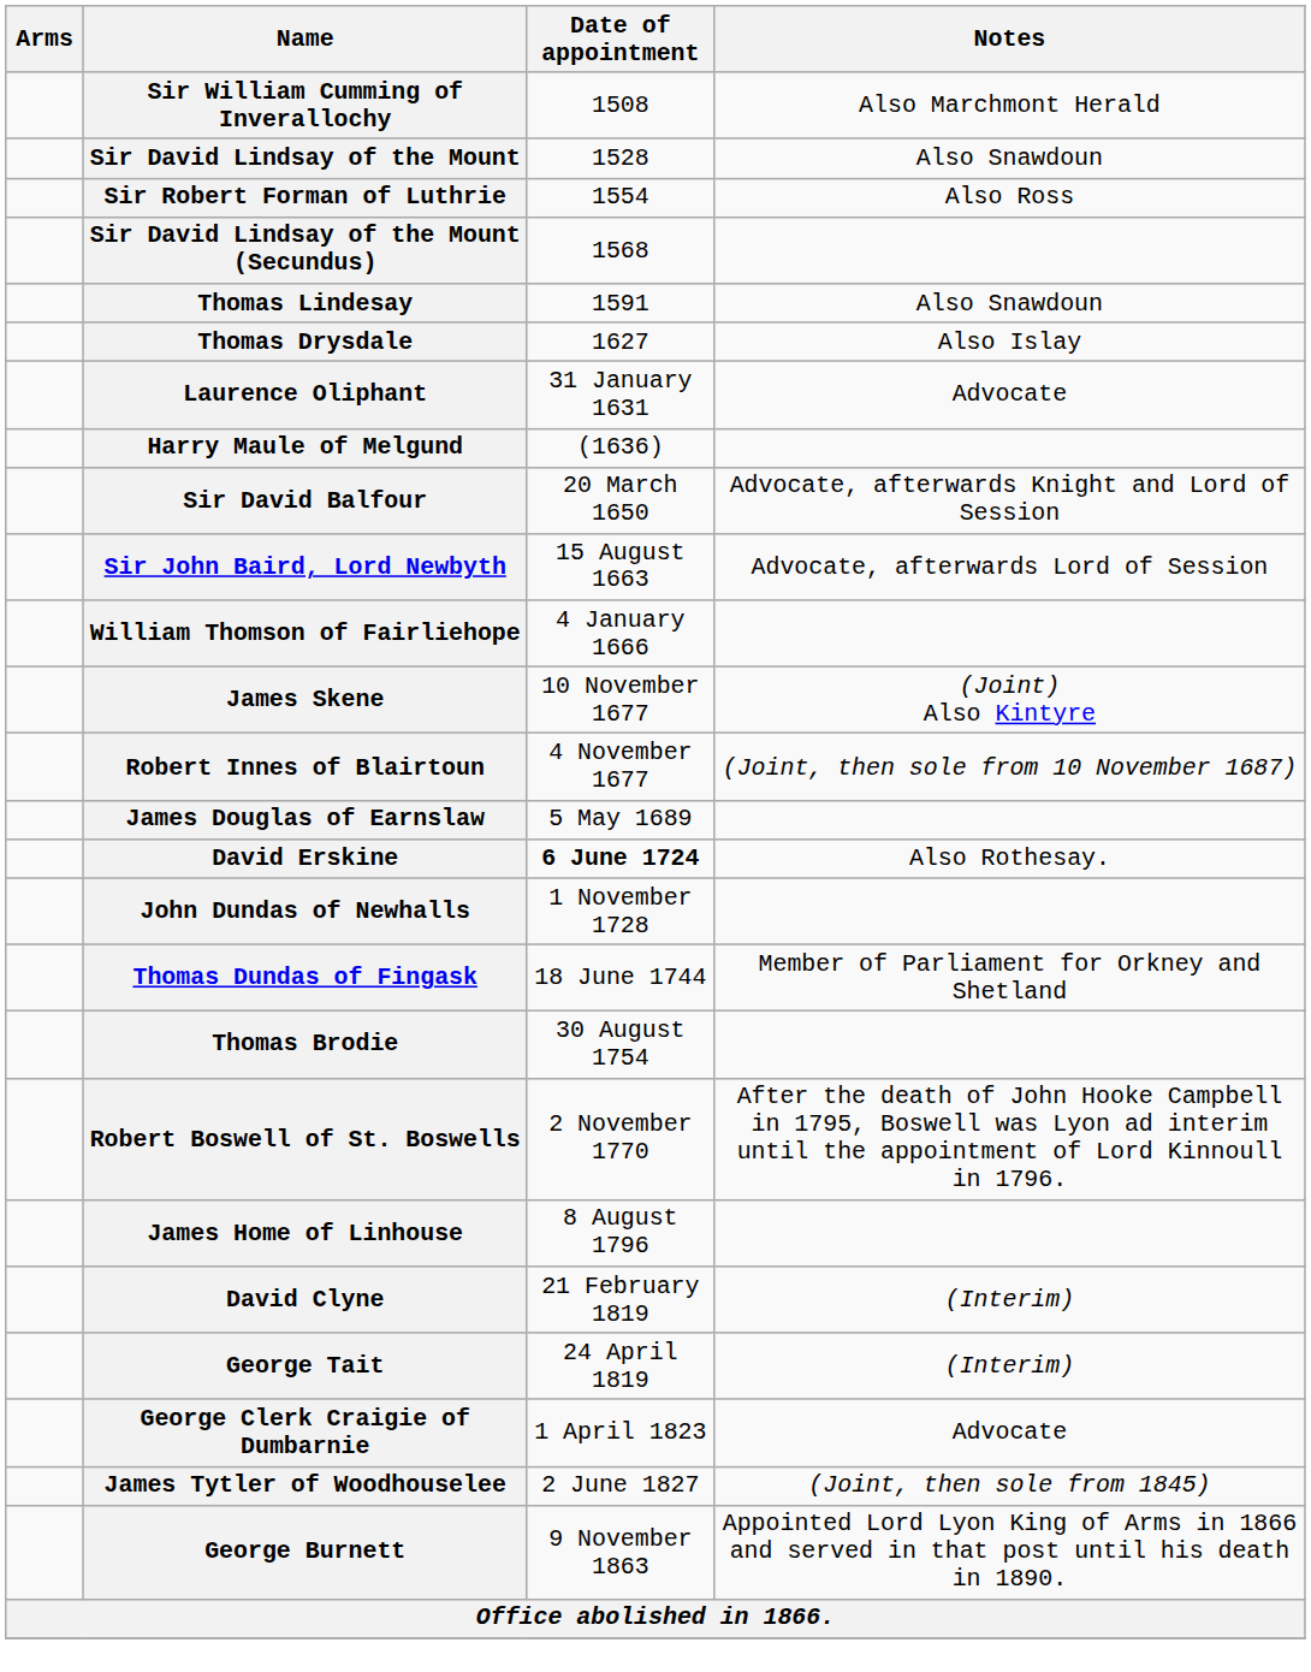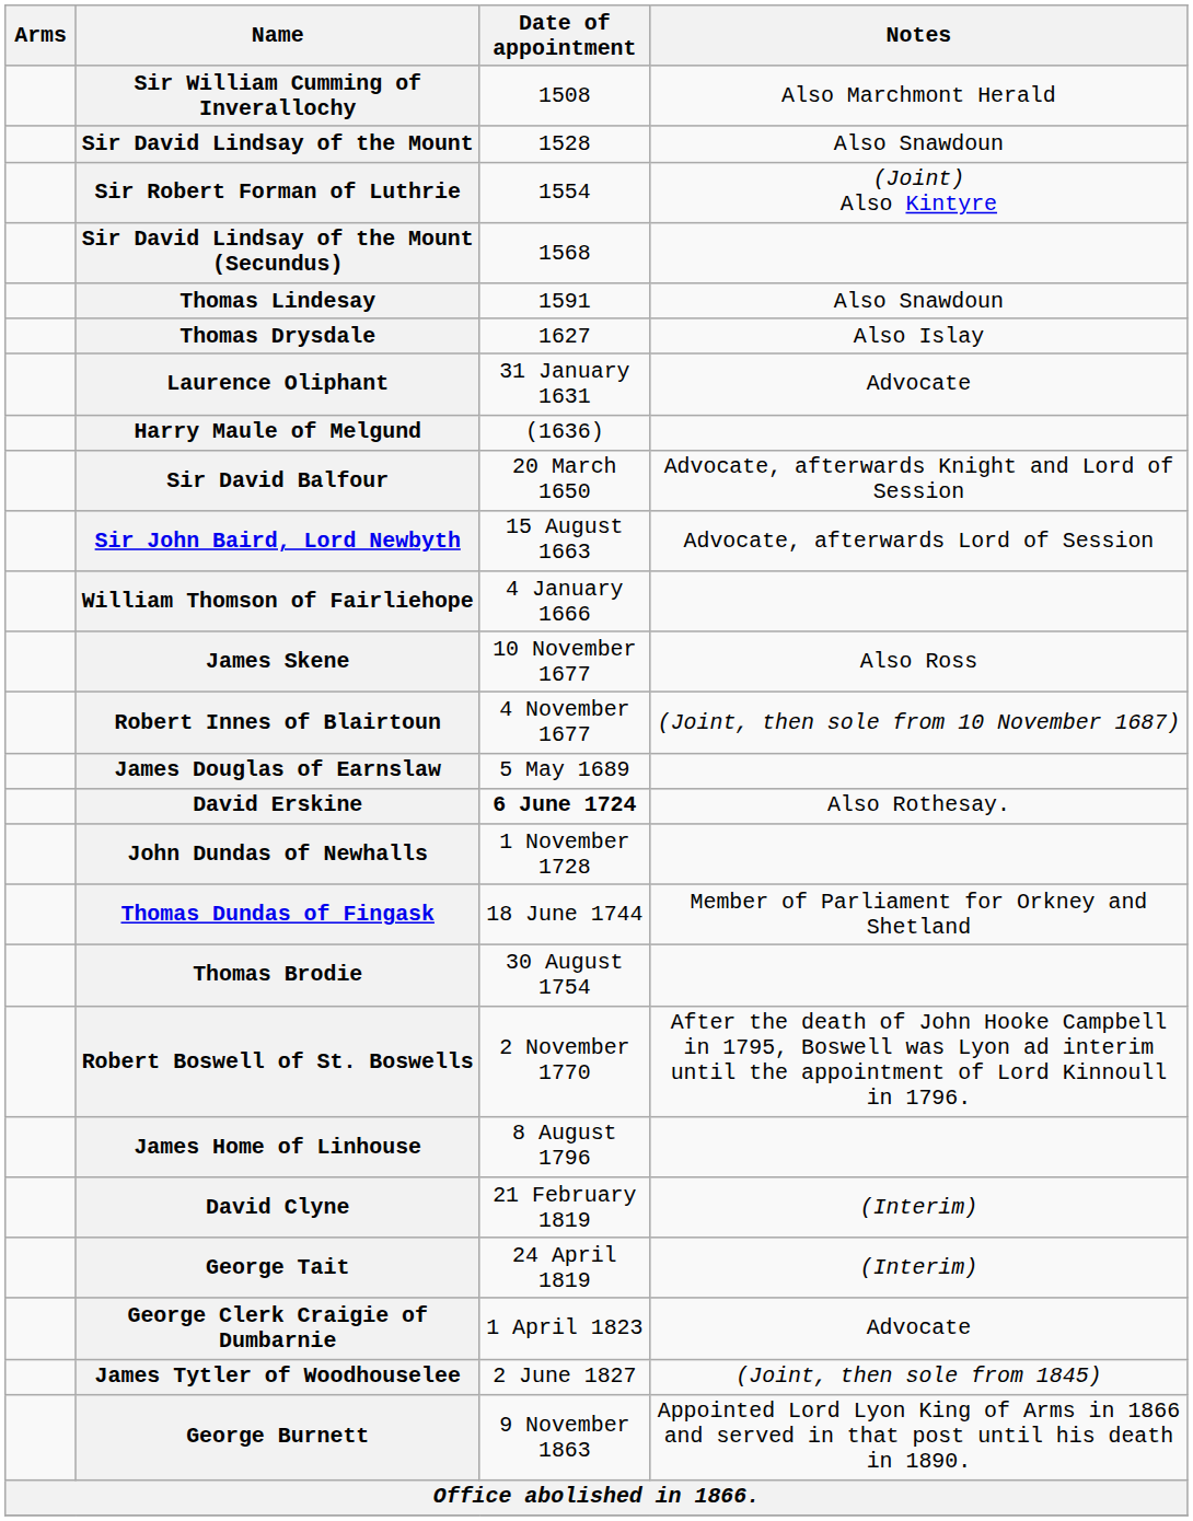 <table class="wikitable" style="text-align:center; width:80%">
 <tr>
 <th style="width:5%">Arms</th>
 <th style="width:30%">Name</th>
 <th style="width:10%">Date of appointment</th>
 <th style="width:40%">Notes</th>
 </tr>
 <tr>
 <td></td>
 <th>Sir William Cumming of Inverallochy</th>
 <td>1508</td>
 <td>Also Marchmont Herald</td>
 </tr>
 <tr>
 <td></td>
 <th>Sir David Lindsay of the Mount</th>
 <td>1528</td>
 <td>Also Snawdoun</td>
 </tr>
 <tr>
 <td></td>
 <th>Sir Robert Forman of Luthrie</th>
 <td>1554</td>
-<td>Also Ross</td>
+<td><em>(Joint)</em><br>Also <a href='#'>Kintyre</a></td>
 </tr>
 <tr>
 <td></td>
 <th>Sir David Lindsay of the Mount (Secundus)</th>
 <td>1568</td>
 <td></td>
 </tr>
 <tr>
 <td></td>
 <th>Thomas Lindesay</th>
 <td>1591</td>
 <td>Also Snawdoun</td>
 </tr>
 <tr>
 <td></td>
 <th>Thomas Drysdale</th>
 <td>1627</td>
 <td>Also Islay</td>
 </tr>
 <tr>
 <td></td>
 <th>Laurence Oliphant</th>
 <td>31 January 1631</td>
 <td>Advocate</td>
 </tr>
 <tr>
 <td></td>
 <th>Harry Maule of Melgund</th>
 <td>(1636)</td>
 <td></td>
 </tr>
 <tr>
 <td></td>
 <th>Sir David Balfour</th>
 <td>20 March 1650</td>
 <td>Advocate, afterwards Knight and Lord of Session</td>
 </tr>
 <tr>
 <td></td>
 <th><a href='#'>Sir John Baird, Lord Newbyth</a></th>
 <td>15 August 1663</td>
 <td>Advocate, afterwards Lord of Session</td>
 </tr>
 <tr>
 <td></td>
 <th>William Thomson of Fairliehope</th>
 <td>4 January 1666</td>
 <td></td>
 </tr>
 <tr>
 <td></td>
 <th>James Skene</th>
 <td>10 November 1677</td>
-<td><em>(Joint)</em><br>Also <a href='#'>Kintyre</a></td>
+<td>Also Ross</td>
 </tr>
 <tr>
 <td></td>
 <th>Robert Innes of Blairtoun</th>
 <td>4 November 1677</td>
 <td><em>(Joint, then sole from 10 November 1687)</em></td>
 </tr>
 <tr>
 <td></td>
 <th>James Douglas of Earnslaw</th>
 <td>5 May 1689</td>
 <td></td>
 </tr>
 <tr>
 <td></td>
 <th>David Erskine</th>
 <td><strong>6 June 1724</strong></td>
 <td>Also Rothesay.</td>
 </tr>
 <tr>
 <td></td>
 <th>John Dundas of Newhalls</th>
 <td>1 November 1728</td>
 <td></td>
 </tr>
 <tr>
 <td></td>
 <th><a href='#'>Thomas Dundas of Fingask</a></th>
 <td>18 June 1744</td>
 <td>Member of Parliament for Orkney and Shetland</td>
 </tr>
 <tr>
 <td></td>
 <th>Thomas Brodie</th>
 <td>30 August 1754</td>
 <td></td>
 </tr>
 <tr>
 <td></td>
 <th>Robert Boswell of St. Boswells</th>
 <td>2 November 1770</td>
 <td>After the death of John Hooke Campbell in 1795, Boswell was Lyon ad interim until the appointment of Lord Kinnoull in 1796.</td>
 </tr>
 <tr>
 <td></td>
 <th>James Home of Linhouse</th>
 <td>8 August 1796</td>
 <td></td>
 </tr>
 <tr>
 <td></td>
 <th>David Clyne</th>
 <td>21 February 1819</td>
 <td><em>(Interim)</em></td>
 </tr>
 <tr>
 <td></td>
 <th>George Tait</th>
 <td>24 April 1819</td>
 <td><em>(Interim)</em></td>
 </tr>
 <tr>
 <td></td>
 <th>George Clerk Craigie of Dumbarnie</th>
 <td>1 April 1823</td>
 <td>Advocate</td>
 </tr>
 <tr>
 <td></td>
 <th>James Tytler of Woodhouselee</th>
 <td>2 June 1827</td>
 <td><em>(Joint, then sole from 1845)</em></td>
 </tr>
 <tr>
 <td></td>
 <th>George Burnett</th>
 <td>9 November 1863</td>
 <td>Appointed Lord Lyon King of Arms in 1866 and served in that post until his death in 1890.</td>
 </tr>
 <tr>
 <th colspan="5" align="center"><em>Office abolished in 1866.</em></th>
 </tr>
 <tr>
 </tr>
 </table>
